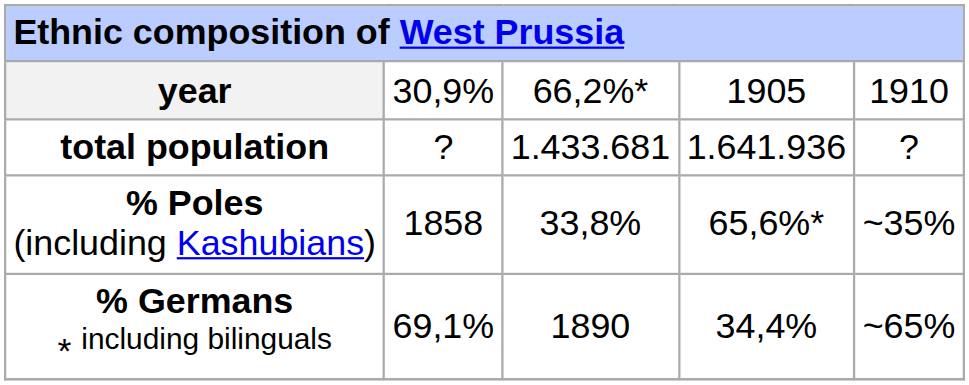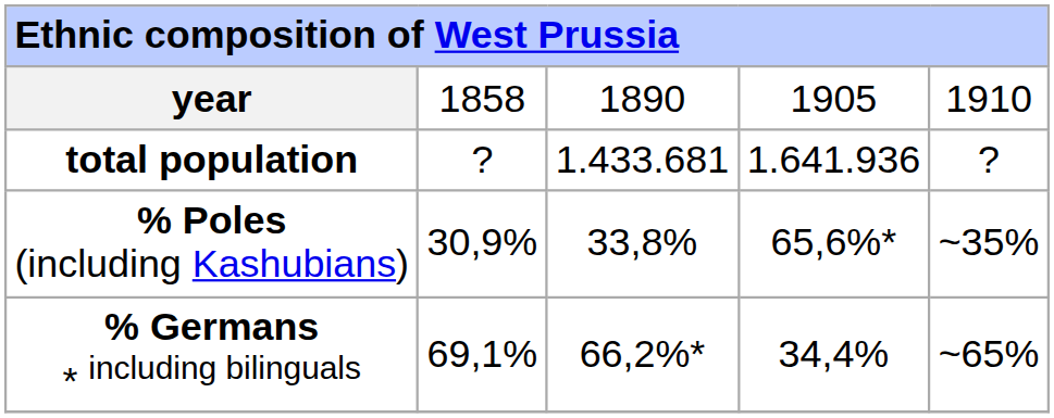 <table class="wikitable" style="vertical-align:top;">
 <tr style="background:white; text-align:center;">
 <th style="background:#bcf; text-align:left;" colspan="5">Ethnic composition of <a href='#'>West Prussia</a></th>
 </tr>
 <tr style="background:white; text-align:center;">
 <th style="text-align:center;"><strong>year</strong></th>
-<td>30,9%</td>
-<td>66,2%*</td>
+<td>1858</td>
+<td>1890</td>
 <td>1905</td>
 <td>1910</td>
 </tr>
 <tr style="background:white; text-align:center;">
 <td><strong>total population</strong></td>
 <td>?</td>
 <td>1.433.681</td>
 <td>1.641.936</td>
 <td>?</td>
 </tr>
 <tr style="background:white; text-align:center;">
 <td><strong>% Poles</strong> <br> (including <a href='#'>Kashubians</a>)<br></td>
-<td>1858</td>
+<td>30,9%</td>
 <td>33,8%</td>
 <td>65,6%*</td>
 <td>~35%</td>
 </tr>
 <tr style="background:white; text-align:center;">
 <td><strong>% Germans</strong> <br> * <sup>including bilinguals</sup></td>
 <td>69,1%</td>
-<td>1890</td>
+<td>66,2%*</td>
 <td>34,4%</td>
 <td>~65%</td>
 </tr>
 <tr>
 </tr>
 </table>
